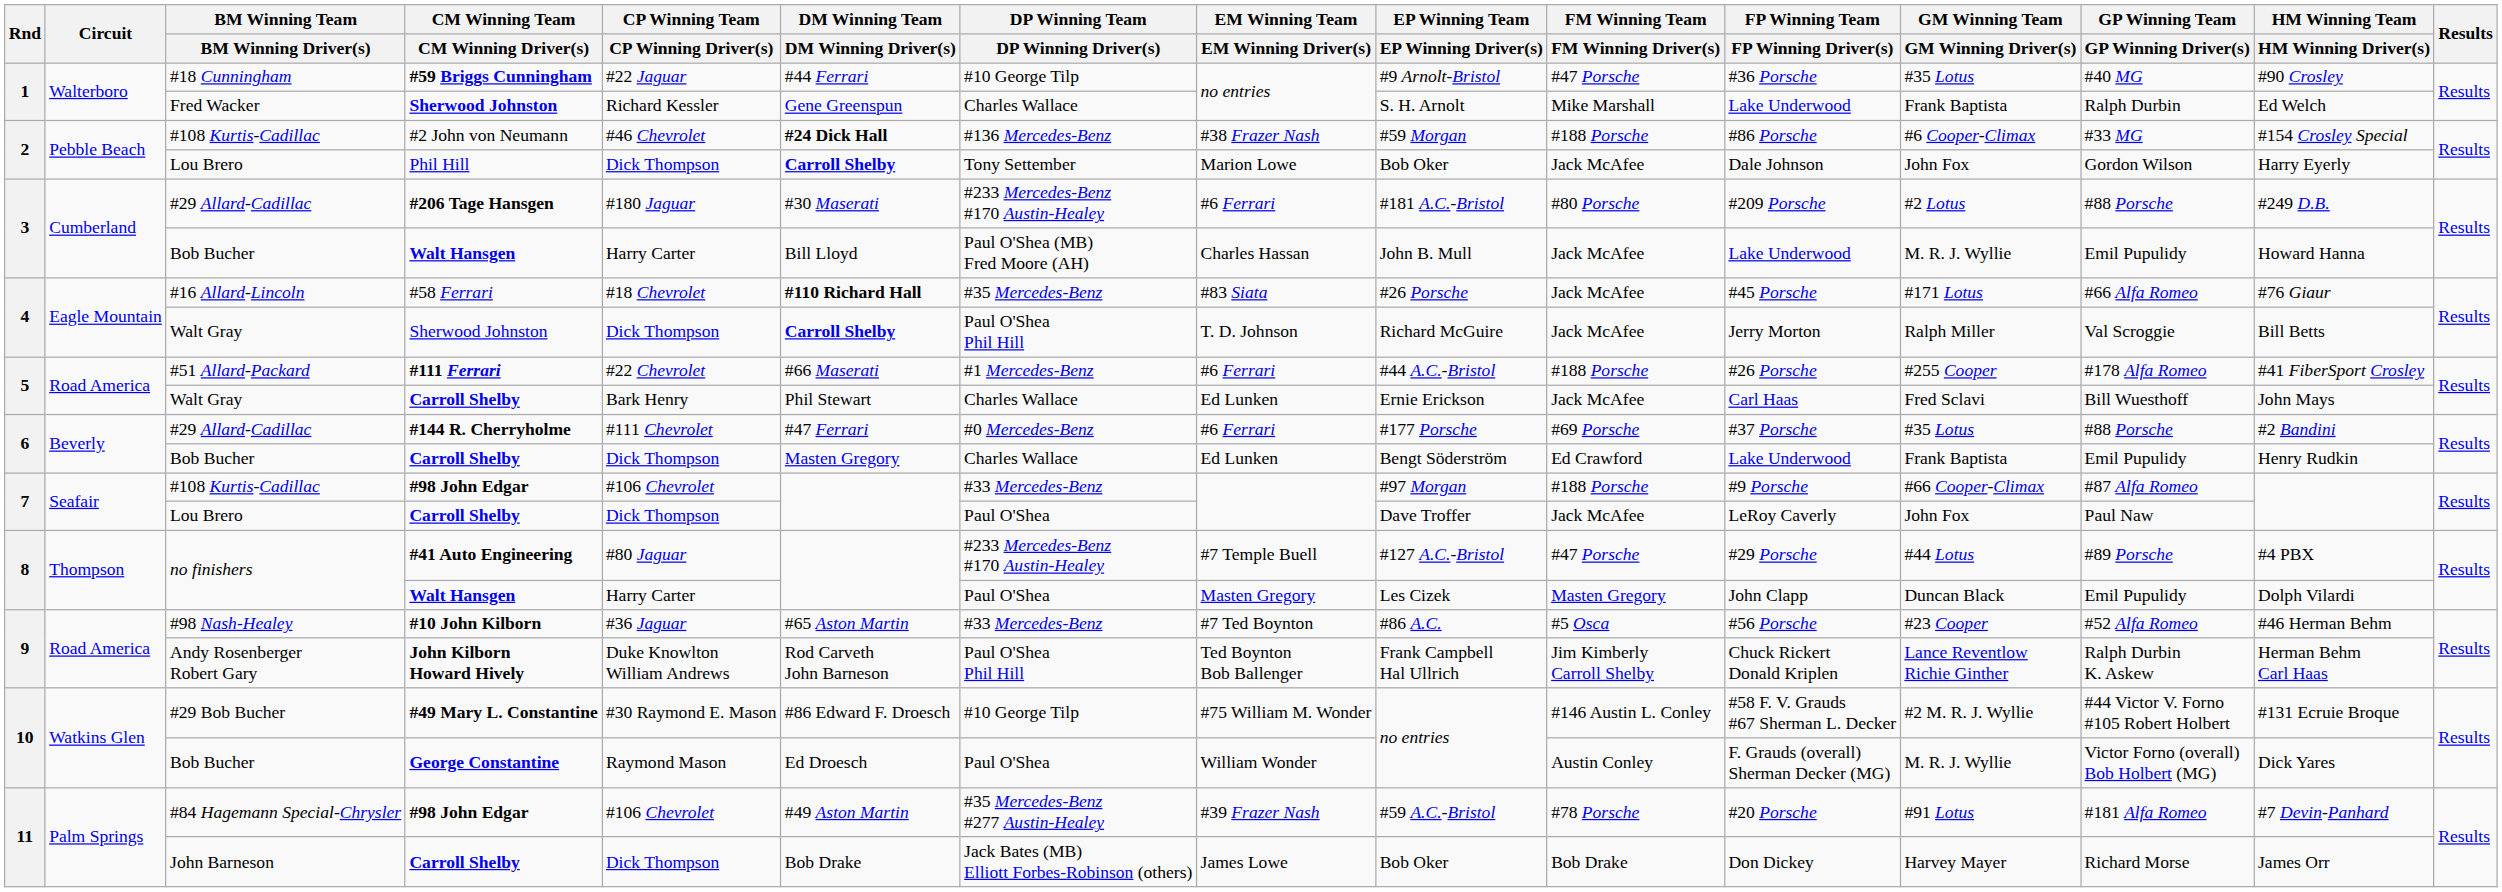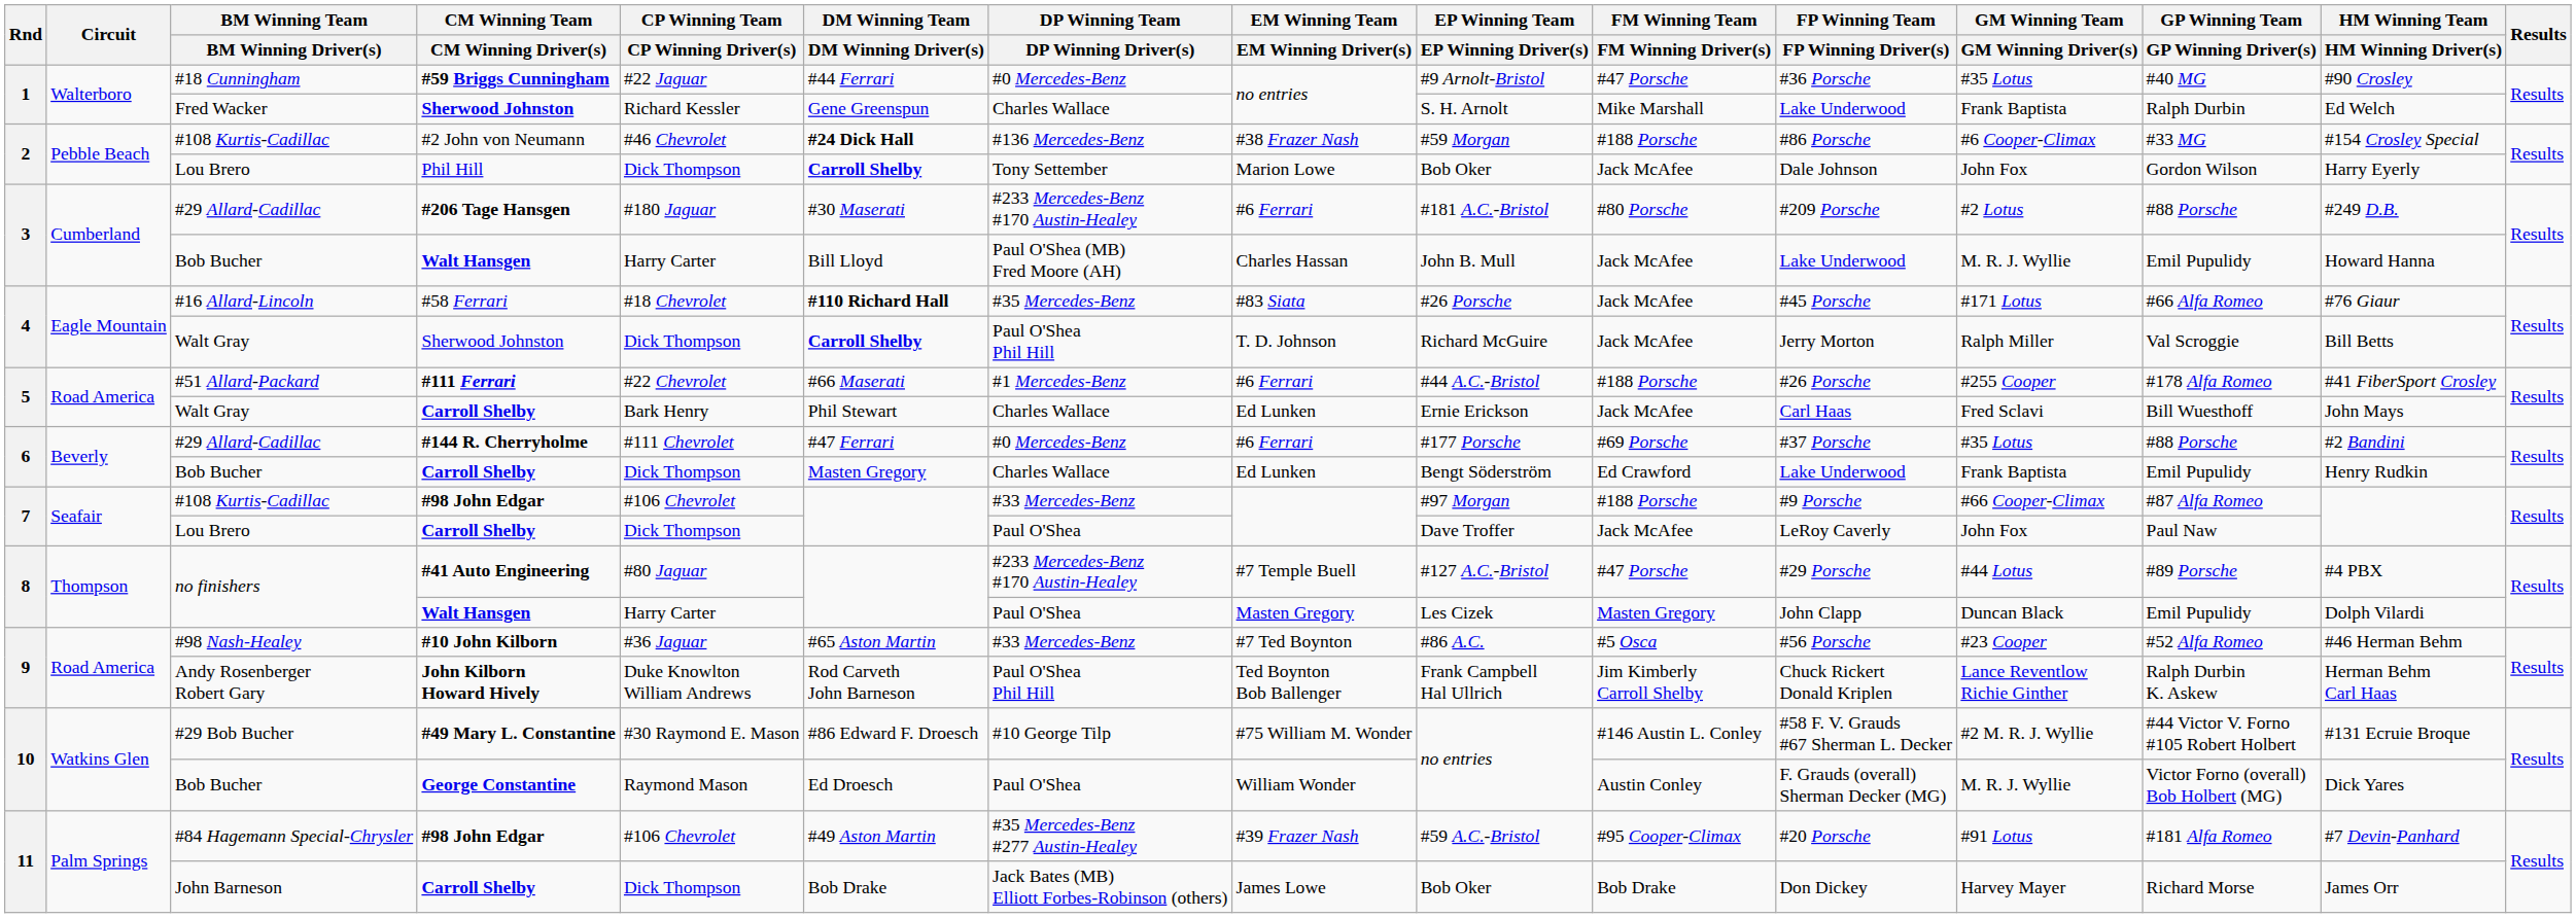 <table class="wikitable" style="font-size: 90%; white-space: nowrap;">
 <tr>
 <th rowspan=2>Rnd</th>
 <th rowspan=2>Circuit</th>
 <th>BM Winning Team</th>
 <th>CM Winning Team</th>
 <th>CP Winning Team</th>
 <th>DM Winning Team</th>
 <th>DP Winning Team</th>
 <th>EM Winning Team</th>
 <th>EP Winning Team</th>
 <th>FM Winning Team</th>
 <th>FP Winning Team</th>
 <th>GM Winning Team</th>
 <th>GP Winning Team</th>
 <th>HM Winning Team</th>
 <th rowspan=2>Results</th>
 </tr>
 <tr>
 <th>BM Winning Driver(s)</th>
 <th>CM Winning Driver(s)</th>
 <th>CP Winning Driver(s)</th>
 <th>DM Winning Driver(s)</th>
 <th>DP Winning Driver(s)</th>
 <th>EM Winning Driver(s)</th>
 <th>EP Winning Driver(s)</th>
 <th>FM Winning Driver(s)</th>
 <th>FP Winning Driver(s)</th>
 <th>GM Winning Driver(s)</th>
 <th>GP Winning Driver(s)</th>
 <th>HM Winning Driver(s)</th>
 </tr>
 <tr>
 <th rowspan=2>1</th>
 <td rowspan=2><a href='#'>Walterboro</a></td>
 <td> #18 <em><a href='#'>Cunningham</a></em></td>
 <td> <strong>#59 <a href='#'>Briggs Cunningham</a></strong></td>
 <td> #22 <em><a href='#'>Jaguar</a></em></td>
 <td> #44 <em><a href='#'>Ferrari</a></em></td>
-<td> #10 George Tilp</td>
+<td> #0 <em><a href='#'>Mercedes-Benz</a></em></td>
 <td rowspan=2> <em>no entries</em></td>
 <td> #9 <em>Arnolt-<a href='#'>Bristol</a></em></td>
 <td> #47 <em><a href='#'>Porsche</a></em></td>
 <td> #36 <em><a href='#'>Porsche</a></em></td>
 <td> #35 <em><a href='#'>Lotus</a></em></td>
 <td> #40 <em><a href='#'>MG</a></em></td>
 <td> #90 <em><a href='#'>Crosley</a></em></td>
 <td rowspan=2><a href='#'>Results</a></td>
 </tr>
 <tr>
 <td>  Fred Wacker</td>
 <td> <strong> <a href='#'>Sherwood Johnston</a></strong></td>
 <td>  Richard Kessler</td>
 <td>  <a href='#'>Gene Greenspun</a></td>
 <td>  Charles Wallace</td>
 <td>  S. H. Arnolt</td>
 <td>  Mike Marshall</td>
 <td>  <a href='#'>Lake Underwood</a></td>
 <td>  Frank Baptista</td>
 <td>  Ralph Durbin</td>
 <td>  Ed Welch</td>
 </tr>
 <tr>
 <th rowspan=2>2</th>
 <td rowspan=2><a href='#'>Pebble Beach</a></td>
 <td> #108 <em><a href='#'>Kurtis</a>-<a href='#'>Cadillac</a></em></td>
 <td> #2 John von Neumann</td>
 <td> #46 <em><a href='#'>Chevrolet</a></em></td>
 <td> <strong>#24 Dick Hall</strong></td>
 <td> #136 <em><a href='#'>Mercedes-Benz</a></em></td>
 <td> #38 <em><a href='#'>Frazer Nash</a></em></td>
 <td> #59 <em><a href='#'>Morgan</a></em></td>
 <td> #188 <em><a href='#'>Porsche</a></em></td>
 <td> #86 <em><a href='#'>Porsche</a></em></td>
 <td> #6 <em><a href='#'>Cooper</a>-<a href='#'>Climax</a></em></td>
 <td> #33 <em><a href='#'>MG</a></em></td>
 <td> #154 <em><a href='#'>Crosley</a> Special</em></td>
 <td rowspan=2><a href='#'>Results</a></td>
 </tr>
 <tr>
 <td>  Lou Brero</td>
 <td>  <a href='#'>Phil Hill</a></td>
 <td>  <a href='#'>Dick Thompson</a></td>
 <td> <strong> <a href='#'>Carroll Shelby</a></strong></td>
 <td>  Tony Settember</td>
 <td>  Marion Lowe</td>
 <td>  Bob Oker</td>
 <td>  Jack McAfee</td>
 <td>  Dale Johnson</td>
 <td>  John Fox</td>
 <td>  Gordon Wilson</td>
 <td>  Harry Eyerly</td>
 </tr>
 <tr>
 <th rowspan=2>3</th>
 <td rowspan=2><a href='#'>Cumberland</a></td>
 <td> #29 <em><a href='#'>Allard</a>-<a href='#'>Cadillac</a></em></td>
 <td> <strong>#206 Tage Hansgen</strong></td>
 <td> #180 <em><a href='#'>Jaguar</a></em></td>
 <td> #30 <em><a href='#'>Maserati</a></em></td>
 <td> #233 <em><a href='#'>Mercedes-Benz</a></em><br>#170 <em><a href='#'>Austin-Healey</a></em></td>
 <td> #6 <em><a href='#'>Ferrari</a></em></td>
 <td> #181 <em><a href='#'>A.C.</a>-<a href='#'>Bristol</a></em></td>
 <td> #80 <em><a href='#'>Porsche</a></em></td>
 <td> #209 <em><a href='#'>Porsche</a></em></td>
 <td> #2 <em><a href='#'>Lotus</a></em></td>
 <td> #88 <em><a href='#'>Porsche</a></em></td>
 <td> #249 <em><a href='#'>D.B.</a></em></td>
 <td rowspan=2><a href='#'>Results</a></td>
 </tr>
 <tr>
 <td>  Bob Bucher</td>
 <td> <strong> <a href='#'>Walt Hansgen</a></strong></td>
 <td>  Harry Carter</td>
 <td>  Bill Lloyd</td>
 <td>  Paul O'Shea (MB)<br> Fred Moore (AH)</td>
 <td>  Charles Hassan</td>
 <td>  John B. Mull</td>
 <td>  Jack McAfee</td>
 <td>  <a href='#'>Lake Underwood</a></td>
 <td>  M. R. J. Wyllie</td>
 <td>  Emil Pupulidy</td>
 <td>  Howard Hanna</td>
 </tr>
 <tr>
 <th rowspan=2>4</th>
 <td rowspan=2><a href='#'>Eagle Mountain</a></td>
 <td> #16 <em><a href='#'>Allard</a>-<a href='#'>Lincoln</a></em></td>
 <td> #58 <em><a href='#'>Ferrari</a></em></td>
 <td> #18 <em><a href='#'>Chevrolet</a></em></td>
 <td> <strong>#110 Richard Hall</strong></td>
 <td> #35 <em><a href='#'>Mercedes-Benz</a></em></td>
 <td> #83 <em><a href='#'>Siata</a></em></td>
 <td> #26 <em><a href='#'>Porsche</a></em></td>
 <td>  Jack McAfee</td>
 <td> #45 <em><a href='#'>Porsche</a></em></td>
 <td> #171 <em><a href='#'>Lotus</a></em></td>
 <td> #66 <em><a href='#'>Alfa Romeo</a></em></td>
 <td> #76 <em>Giaur</em></td>
 <td rowspan=2><a href='#'>Results</a></td>
 </tr>
 <tr>
 <td>  Walt Gray</td>
 <td>  <a href='#'>Sherwood Johnston</a></td>
 <td>  <a href='#'>Dick Thompson</a></td>
 <td> <strong> <a href='#'>Carroll Shelby</a></strong></td>
 <td>  Paul O'Shea<br> <a href='#'>Phil Hill</a></td>
 <td>  T. D. Johnson</td>
 <td>  Richard McGuire</td>
 <td>  Jack McAfee</td>
 <td>  Jerry Morton</td>
 <td>  Ralph Miller</td>
 <td>  Val Scroggie</td>
 <td>  Bill Betts</td>
 </tr>
 <tr>
 <th rowspan=2>5</th>
 <td rowspan=2><a href='#'>Road America</a></td>
 <td> #51 <em><a href='#'>Allard</a>-<a href='#'>Packard</a></em></td>
 <td> <strong>#111 <em><a href='#'>Ferrari</a></em> </strong></td>
 <td> #22 <em><a href='#'>Chevrolet</a></em></td>
 <td> #66 <em><a href='#'>Maserati</a></em></td>
 <td> #1 <em><a href='#'>Mercedes-Benz</a></em></td>
 <td> #6 <em><a href='#'>Ferrari</a></em></td>
 <td> #44 <em><a href='#'>A.C.</a>-<a href='#'>Bristol</a></em></td>
 <td> #188 <em><a href='#'>Porsche</a></em></td>
 <td> #26 <em><a href='#'>Porsche</a></em></td>
 <td> #255 <em><a href='#'>Cooper</a></em></td>
 <td> #178 <em><a href='#'>Alfa Romeo</a></em></td>
 <td> #41 <em>FiberSport <a href='#'>Crosley</a></em></td>
 <td rowspan=2><a href='#'>Results</a></td>
 </tr>
 <tr>
 <td>  Walt Gray</td>
 <td> <strong> <a href='#'>Carroll Shelby</a></strong></td>
 <td>  Bark Henry</td>
 <td>  Phil Stewart</td>
 <td>  Charles Wallace</td>
 <td>  Ed Lunken</td>
 <td>  Ernie Erickson</td>
 <td>  Jack McAfee</td>
 <td>  <a href='#'>Carl Haas</a></td>
 <td>  Fred Sclavi</td>
 <td>  Bill Wuesthoff</td>
 <td>  John Mays</td>
 </tr>
 <tr>
 <th rowspan=2>6</th>
 <td rowspan=2><a href='#'>Beverly</a></td>
 <td> #29 <em><a href='#'>Allard</a>-<a href='#'>Cadillac</a></em></td>
 <td> <strong>#144 R. Cherryholme</strong></td>
 <td> #111 <em><a href='#'>Chevrolet</a></em></td>
 <td> #47 <em><a href='#'>Ferrari</a></em></td>
 <td> #0 <em><a href='#'>Mercedes-Benz</a></em></td>
 <td> #6 <em><a href='#'>Ferrari</a></em></td>
 <td> #177 <em><a href='#'>Porsche</a></em></td>
 <td> #69 <em><a href='#'>Porsche</a></em></td>
 <td> #37 <em><a href='#'>Porsche</a></em></td>
 <td> #35 <em><a href='#'>Lotus</a></em></td>
 <td> #88 <em><a href='#'>Porsche</a></em></td>
 <td> #2 <em><a href='#'>Bandini</a></em></td>
 <td rowspan=2><a href='#'>Results</a></td>
 </tr>
 <tr>
 <td>  Bob Bucher</td>
 <td> <strong> <a href='#'>Carroll Shelby</a></strong></td>
 <td>  <a href='#'>Dick Thompson</a></td>
 <td>  <a href='#'>Masten Gregory</a></td>
 <td>  Charles Wallace</td>
 <td>  Ed Lunken</td>
 <td>  Bengt Söderström</td>
 <td>  Ed Crawford</td>
 <td>  <a href='#'>Lake Underwood</a></td>
 <td>  Frank Baptista</td>
 <td>  Emil Pupulidy</td>
 <td>  Henry Rudkin</td>
 </tr>
 <tr>
 <th rowspan=2>7</th>
 <td rowspan=2><a href='#'>Seafair</a></td>
 <td> #108 <em><a href='#'>Kurtis</a>-<a href='#'>Cadillac</a></em></td>
 <td> <strong>#98 John Edgar</strong></td>
 <td> #106 <em><a href='#'>Chevrolet</a></em></td>
 <td rowspan=2> </td>
 <td> #33 <em><a href='#'>Mercedes-Benz</a></em></td>
 <td rowspan=2> </td>
 <td> #97 <em><a href='#'>Morgan</a></em></td>
 <td> #188 <em><a href='#'>Porsche</a></em></td>
 <td> #9 <em><a href='#'>Porsche</a></em></td>
 <td> #66 <em><a href='#'>Cooper</a>-<a href='#'>Climax</a></em></td>
 <td> #87 <em><a href='#'>Alfa Romeo</a></em></td>
 <td rowspan=2> </td>
 <td rowspan=2><a href='#'>Results</a></td>
 </tr>
 <tr>
 <td>  Lou Brero</td>
 <td> <strong> <a href='#'>Carroll Shelby</a></strong></td>
 <td>  <a href='#'>Dick Thompson</a></td>
 <td>  Paul O'Shea</td>
 <td>  Dave Troffer</td>
 <td>  Jack McAfee</td>
 <td>  LeRoy Caverly</td>
 <td>  John Fox</td>
 <td>  Paul Naw</td>
 </tr>
 <tr>
 <th rowspan=2>8</th>
 <td rowspan=2><a href='#'>Thompson</a></td>
 <td rowspan=2> <em>no finishers</em></td>
 <td> <strong>#41 Auto Engineering</strong></td>
 <td> #80 <em><a href='#'>Jaguar</a></em></td>
 <td rowspan=2> </td>
 <td> #233 <em><a href='#'>Mercedes-Benz</a></em><br>#170 <em><a href='#'>Austin-Healey</a></em></td>
 <td> #7 Temple Buell</td>
 <td> #127 <em><a href='#'>A.C.</a>-<a href='#'>Bristol</a></em></td>
 <td> #47 <em><a href='#'>Porsche</a></em></td>
 <td> #29 <em><a href='#'>Porsche</a></em></td>
 <td> #44 <em><a href='#'>Lotus</a></em></td>
 <td> #89 <em><a href='#'>Porsche</a></em></td>
 <td> #4 PBX</td>
 <td rowspan=2><a href='#'>Results</a></td>
 </tr>
 <tr>
 <td> <strong> <a href='#'>Walt Hansgen</a></strong></td>
 <td>  Harry Carter</td>
 <td>  Paul O'Shea</td>
 <td>  <a href='#'>Masten Gregory</a></td>
 <td>  Les Cizek</td>
 <td>  <a href='#'>Masten Gregory</a></td>
 <td>  John Clapp</td>
 <td>  Duncan Black</td>
 <td>  Emil Pupulidy</td>
 <td>  Dolph Vilardi</td>
 </tr>
 <tr>
 <th rowspan=2>9</th>
 <td rowspan=2><a href='#'>Road America</a></td>
 <td> #98 <em><a href='#'>Nash-Healey</a></em></td>
 <td> <strong>#10 John Kilborn</strong></td>
 <td> #36 <em><a href='#'>Jaguar</a></em></td>
 <td> #65 <em><a href='#'>Aston Martin</a></em></td>
 <td> #33 <em><a href='#'>Mercedes-Benz</a></em></td>
 <td> #7 Ted Boynton</td>
 <td> #86 <em><a href='#'>A.C.</a></em></td>
 <td> #5 <em><a href='#'>Osca</a></em></td>
 <td> #56 <em><a href='#'>Porsche</a></em></td>
 <td> #23 <em><a href='#'>Cooper</a></em></td>
 <td> #52 <em><a href='#'>Alfa Romeo</a></em></td>
 <td> #46 Herman Behm</td>
 <td rowspan=2><a href='#'>Results</a></td>
 </tr>
 <tr>
 <td>  Andy Rosenberger<br> Robert Gary</td>
 <td> <strong> John Kilborn<br> Howard Hively</strong></td>
 <td>  Duke Knowlton<br> William Andrews</td>
 <td>  Rod Carveth<br> John Barneson</td>
 <td>  Paul O'Shea<br> <a href='#'>Phil Hill</a></td>
 <td>  Ted Boynton<br> Bob Ballenger</td>
 <td>  Frank Campbell<br> Hal Ullrich</td>
 <td>  Jim Kimberly<br> <a href='#'>Carroll Shelby</a></td>
 <td>  Chuck Rickert<br> Donald Kriplen</td>
 <td>  <a href='#'>Lance Reventlow</a><br> <a href='#'>Richie Ginther</a></td>
 <td>  Ralph Durbin<br> K. Askew</td>
 <td>  Herman Behm<br> <a href='#'>Carl Haas</a></td>
 </tr>
 <tr>
 <th rowspan=2>10</th>
 <td rowspan=2><a href='#'>Watkins Glen</a></td>
 <td> #29 Bob Bucher</td>
 <td> <strong>#49 Mary L. Constantine</strong></td>
 <td> #30 Raymond E. Mason</td>
 <td> #86 Edward F. Droesch</td>
 <td> #10 George Tilp</td>
 <td> #75 William M. Wonder</td>
 <td rowspan=2> <em>no entries</em></td>
 <td> #146 Austin L. Conley</td>
 <td> #58 F. V. Grauds<br>#67 Sherman L. Decker</td>
 <td> #2 M. R. J. Wyllie</td>
 <td> #44 Victor V. Forno<br>#105 Robert Holbert</td>
 <td> #131 Ecruie Broque</td>
 <td rowspan=2><a href='#'>Results</a></td>
 </tr>
 <tr>
 <td>  Bob Bucher</td>
 <td> <strong> <a href='#'>George Constantine</a></strong></td>
 <td>  Raymond Mason</td>
 <td>  Ed Droesch</td>
 <td>  Paul O'Shea</td>
 <td>  William Wonder</td>
 <td>  Austin Conley</td>
 <td>  F. Grauds (overall)<br> Sherman Decker (MG)</td>
 <td>  M. R. J. Wyllie</td>
 <td>  Victor Forno (overall)<br> <a href='#'>Bob Holbert</a> (MG)</td>
 <td>  Dick Yares</td>
 </tr>
 <tr>
 <th rowspan=2>11</th>
 <td rowspan=2><a href='#'>Palm Springs</a></td>
 <td> #84 <em>Hagemann Special-<a href='#'>Chrysler</a></em></td>
 <td> <strong>#98 John Edgar</strong></td>
 <td> #106 <em><a href='#'>Chevrolet</a></em></td>
 <td> #49 <em><a href='#'>Aston Martin</a></em></td>
 <td> #35 <em><a href='#'>Mercedes-Benz</a></em><br>#277 <em><a href='#'>Austin-Healey</a></em></td>
 <td> #39 <em><a href='#'>Frazer Nash</a></em></td>
 <td> #59 <em><a href='#'>A.C.</a>-<a href='#'>Bristol</a></em></td>
-<td> #78 <em><a href='#'>Porsche</a></em></td>
+<td> #95 <em><a href='#'>Cooper</a>-<a href='#'>Climax</a></em></td>
 <td> #20 <em><a href='#'>Porsche</a></em></td>
 <td> #91 <em><a href='#'>Lotus</a></em></td>
 <td> #181 <em><a href='#'>Alfa Romeo</a></em></td>
 <td> #7 <em><a href='#'>Devin</a>-<a href='#'>Panhard</a></em></td>
 <td rowspan=2><a href='#'>Results</a></td>
 </tr>
 <tr>
 <td>  John Barneson</td>
 <td> <strong> <a href='#'>Carroll Shelby</a></strong></td>
 <td>  <a href='#'>Dick Thompson</a></td>
 <td>  Bob Drake</td>
 <td>  Jack Bates (MB)<br> <a href='#'>Elliott Forbes-Robinson</a> (others)</td>
 <td>  James Lowe</td>
 <td>  Bob Oker</td>
 <td>  Bob Drake</td>
 <td>  Don Dickey</td>
 <td>  Harvey Mayer</td>
 <td>  Richard Morse</td>
 <td>  James Orr</td>
 </tr>
 </table>
